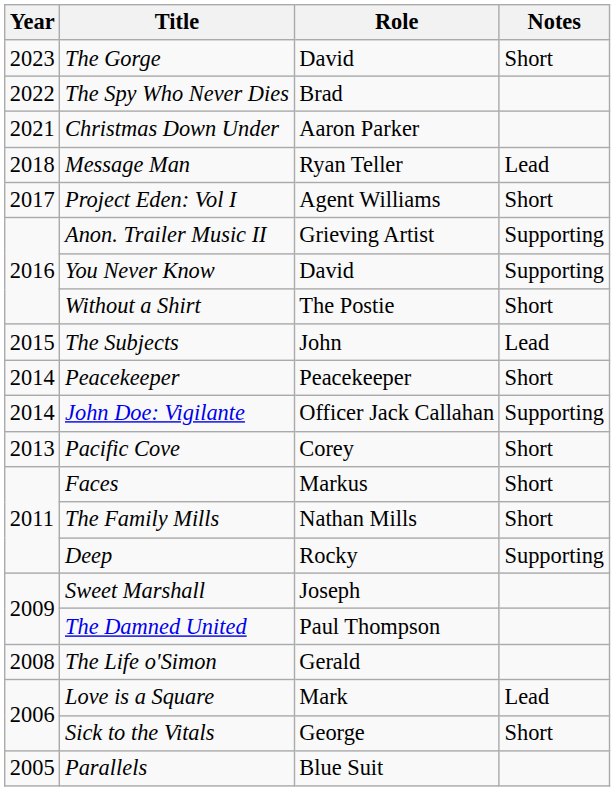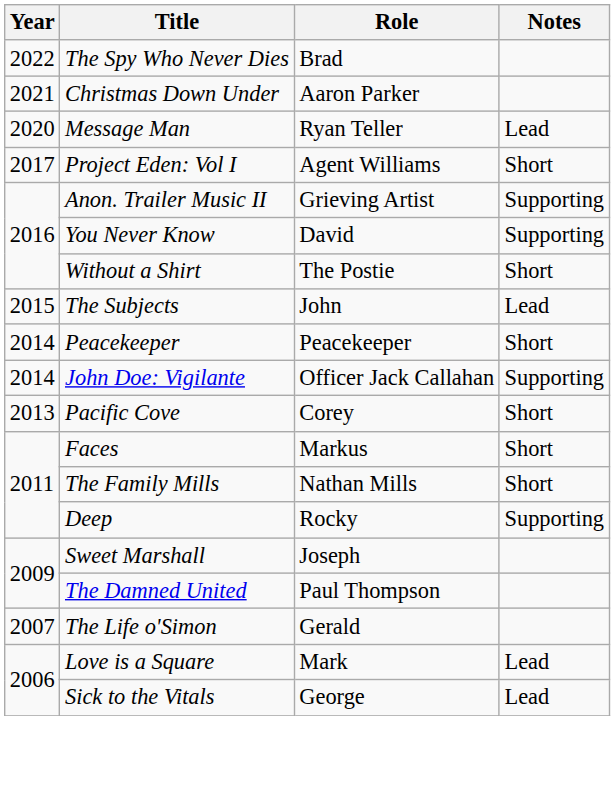 <table class="wikitable">
 <tr>
 <th>Year</th>
 <th>Title</th>
 <th>Role</th>
 <th>Notes</th>
-</tr>
-<tr>
-<td>2023</td>
-<td><em>The Gorge</em></td>
-<td>David</td>
-<td>Short</td>
 </tr>
 <tr>
 <td>2022</td>
 <td><em>The Spy Who Never Dies</em></td>
 <td>Brad</td>
 <td></td>
 </tr>
 <tr>
 <td>2021</td>
 <td><em>Christmas Down Under</em></td>
 <td>Aaron Parker</td>
 <td></td>
 </tr>
 <tr>
-<td>2018</td>
+<td>2020</td>
 <td><em>Message Man</em></td>
 <td>Ryan Teller</td>
 <td>Lead</td>
 </tr>
 <tr>
 <td>2017</td>
 <td><em>Project Eden: Vol I</em></td>
 <td>Agent Williams</td>
 <td>Short</td>
 </tr>
 <tr>
 <td rowspan="3">2016</td>
 <td><em>Anon. Trailer Music II</em></td>
 <td>Grieving Artist</td>
 <td>Supporting</td>
 </tr>
 <tr>
 <td><em>You Never Know</em></td>
 <td>David</td>
 <td>Supporting</td>
 </tr>
 <tr>
 <td><em>Without a Shirt</em></td>
 <td>The Postie</td>
 <td>Short</td>
 </tr>
 <tr>
 <td>2015</td>
 <td><em>The Subjects</em></td>
 <td>John</td>
 <td>Lead</td>
 </tr>
 <tr>
 <td>2014</td>
 <td><em>Peacekeeper</em></td>
 <td>Peacekeeper</td>
 <td>Short</td>
 </tr>
 <tr>
 <td>2014</td>
 <td><em><a href='#'>John Doe: Vigilante</a></em></td>
 <td>Officer Jack Callahan</td>
 <td>Supporting</td>
 </tr>
 <tr>
 <td>2013</td>
 <td><em>Pacific Cove</em></td>
 <td>Corey</td>
 <td>Short</td>
 </tr>
 <tr>
 <td rowspan="3">2011</td>
 <td><em>Faces</em></td>
 <td>Markus</td>
 <td>Short</td>
 </tr>
 <tr>
 <td><em>The Family Mills</em></td>
 <td>Nathan Mills</td>
 <td>Short</td>
 </tr>
 <tr>
 <td><em>Deep</em></td>
 <td>Rocky</td>
 <td>Supporting</td>
 </tr>
 <tr>
 <td rowspan="2">2009</td>
 <td><em>Sweet Marshall</em></td>
 <td>Joseph</td>
 <td></td>
 </tr>
 <tr>
 <td><em><a href='#'>The Damned United</a></em></td>
 <td>Paul Thompson</td>
 <td></td>
 </tr>
 <tr>
-<td>2008</td>
+<td>2007</td>
 <td><em>The Life o'Simon</em></td>
 <td>Gerald</td>
 <td></td>
 </tr>
 <tr>
 <td rowspan="2">2006</td>
 <td><em>Love is a Square</em></td>
 <td>Mark</td>
 <td>Lead</td>
 </tr>
 <tr>
 <td><em>Sick to the Vitals</em></td>
 <td>George</td>
-<td>Short</td>
-</tr>
-<tr>
-<td>2005</td>
-<td><em>Parallels</em></td>
-<td>Blue Suit</td>
-<td></td>
+<td>Lead</td>
 </tr>
 </table>
